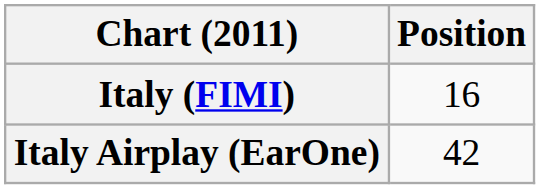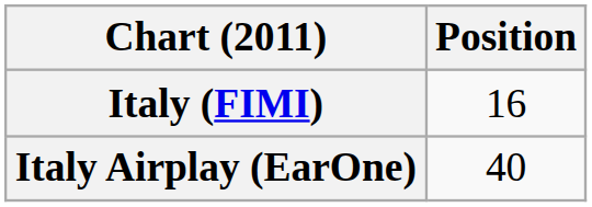 <table class="wikitable sortable plainrowheaders">
 <tr>
 <th>Chart (2011)</th>
 <th>Position</th>
 </tr>
 <tr>
 <th scope="row">Italy (<a href='#'>FIMI</a>)</th>
 <td style="text-align:center;">16</td>
 </tr>
 <tr>
 <th scope="row">Italy Airplay (EarOne)</th>
-<td style="text-align:center;">42</td>
+<td style="text-align:center;">40</td>
 </tr>
 </table>
